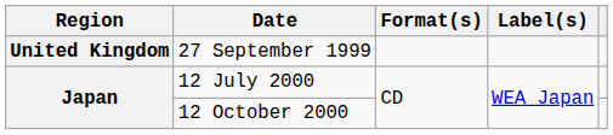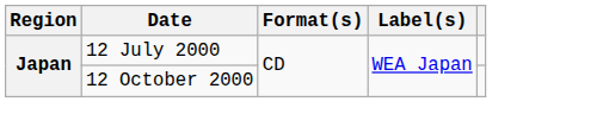 <table class="wikitable plainrowheaders">
 <tr>
 <th>Region</th>
 <th>Date</th>
 <th>Format(s)</th>
 <th>Label(s)</th>
 <th></th>
-</tr>
-<tr>
-<th scope="row">United Kingdom</th>
-<td>27 September 1999</td>
-<td></td>
-<td></td>
-<td></td>
 </tr>
 <tr>
 <th scope="row" rowspan="2">Japan</th>
 <td>12 July 2000</td>
 <td rowspan="2">CD</td>
 <td rowspan="2"><a href='#'>WEA Japan</a></td>
 <td></td>
 </tr>
 <tr>
 <td>12 October 2000</td>
 <td></td>
 </tr>
 </table>
